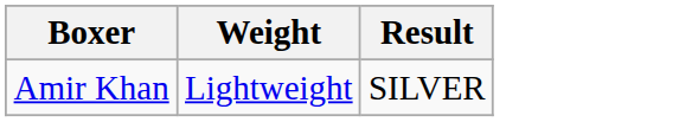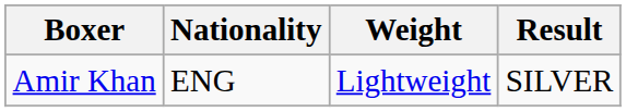 <table class="wikitable">
 <tr>
 <th>Boxer</th>
+<th>Nationality</th>
 <th>Weight</th>
 <th>Result</th>
 </tr>
 <tr>
 <td><a href='#'>Amir Khan</a></td>
+<td> ENG</td>
 <td><a href='#'>Lightweight</a></td>
 <td>SILVER</td>
 </tr>
 </table>
